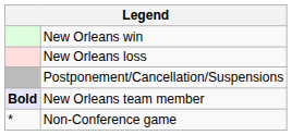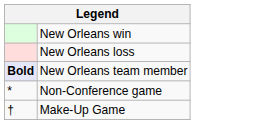 <table class="wikitable" style="font-size:90%">
 <tr>
 <th colspan="2">Legend</th>
 </tr>
 <tr>
 <td bgcolor="#ddffdd"> </td>
 <td>New Orleans win</td>
 </tr>
 <tr>
 <td bgcolor="#ffdddd"> </td>
 <td>New Orleans loss</td>
 </tr>
 <tr>
-<td bgcolor="#bbbbbb"> </td>
-<td>Postponement/Cancellation/Suspensions</td>
-</tr>
-<tr>
 <td style="background: lavender;"><strong>Bold</strong></td>
 <td>New Orleans team member</td>
 </tr>
 <tr>
 <td>*</td>
 <td>Non-Conference game</td>
 </tr>
+<tr>
+<td>†</td>
+<td>Make-Up Game</td>
+</tr>
 </table>
